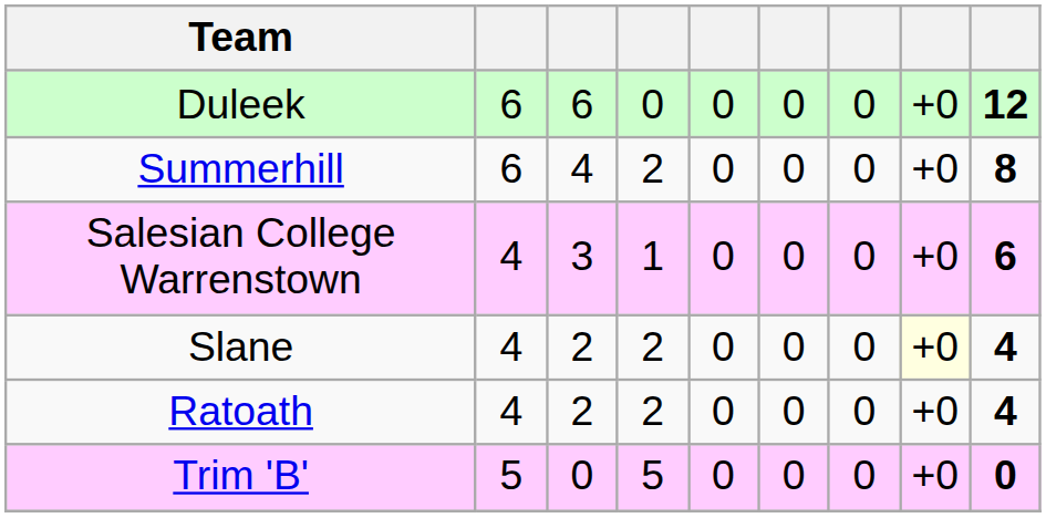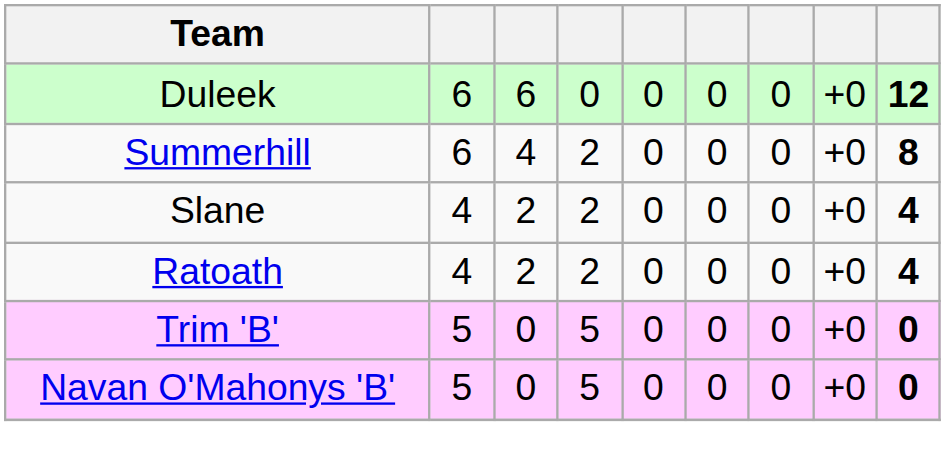 <table class="wikitable" style="text-align:center">
 <tr>
 <th width="175">Team</th>
 <th width="20"></th>
 <th width="20"></th>
 <th width="20"></th>
 <th width="20"></th>
 <th width="20"></th>
 <th width="20"></th>
 <th width="20"></th>
 <th width="20"></th>
 </tr>
 <tr style="background:#cfc;">
 <td>Duleek</td>
 <td>6</td>
 <td>6</td>
 <td>0</td>
 <td>0</td>
 <td>0</td>
 <td>0</td>
 <td>+0</td>
 <td><strong>12</strong></td>
 </tr>
 <tr>
 <td><a href='#'>Summerhill</a></td>
 <td>6</td>
 <td>4</td>
 <td>2</td>
 <td>0</td>
 <td>0</td>
 <td>0</td>
 <td>+0</td>
 <td><strong>8</strong></td>
 </tr>
-<tr style="background:#fcf;">
-<td>Salesian College Warrenstown</td>
-<td>4</td>
-<td>3</td>
-<td>1</td>
-<td>0</td>
-<td>0</td>
-<td>0</td>
-<td>+0</td>
-<td><strong>6</strong></td>
-</tr>
 <tr>
 <td>Slane</td>
 <td>4</td>
 <td>2</td>
 <td>2</td>
 <td>0</td>
 <td>0</td>
 <td>0</td>
-<td style="background: lightyellow;">+0</td>
+<td>+0</td>
 <td><strong>4</strong></td>
 </tr>
 <tr>
 <td><a href='#'>Ratoath</a></td>
 <td>4</td>
 <td>2</td>
 <td>2</td>
 <td>0</td>
 <td>0</td>
 <td>0</td>
 <td>+0</td>
 <td><strong>4</strong></td>
 </tr>
 <tr style="background:#fcf;">
 <td><a href='#'>Trim 'B'</a></td>
 <td>5</td>
 <td>0</td>
 <td>5</td>
 <td>0</td>
 <td>0</td>
 <td>0</td>
 <td>+0</td>
 <td><strong>0</strong></td>
 </tr>
+<tr style="background:#fcf;">
+<td><a href='#'>Navan O'Mahonys 'B'</a></td>
+<td>5</td>
+<td>0</td>
+<td>5</td>
+<td>0</td>
+<td>0</td>
+<td>0</td>
+<td>+0</td>
+<td><strong>0</strong></td>
+</tr>
 <tr>
 </tr>
 </table>
